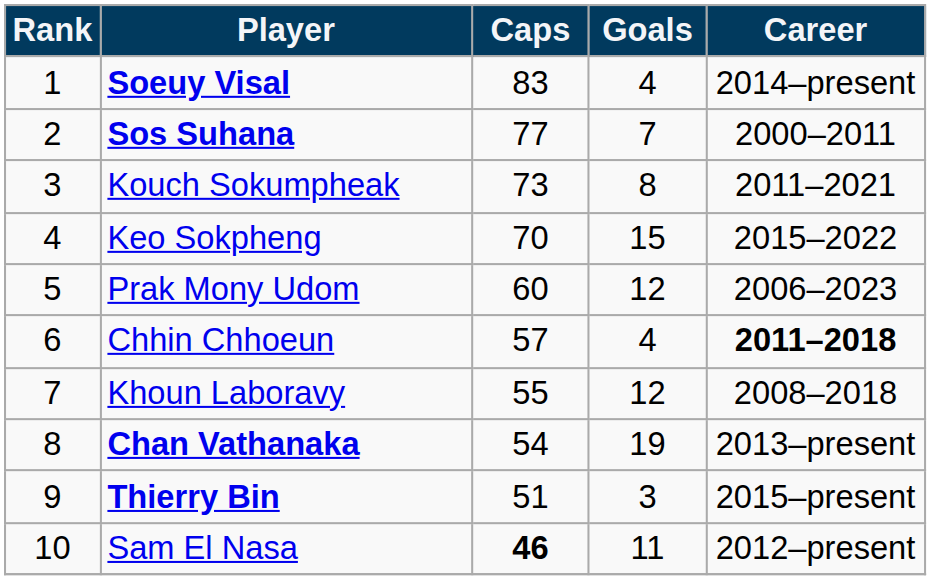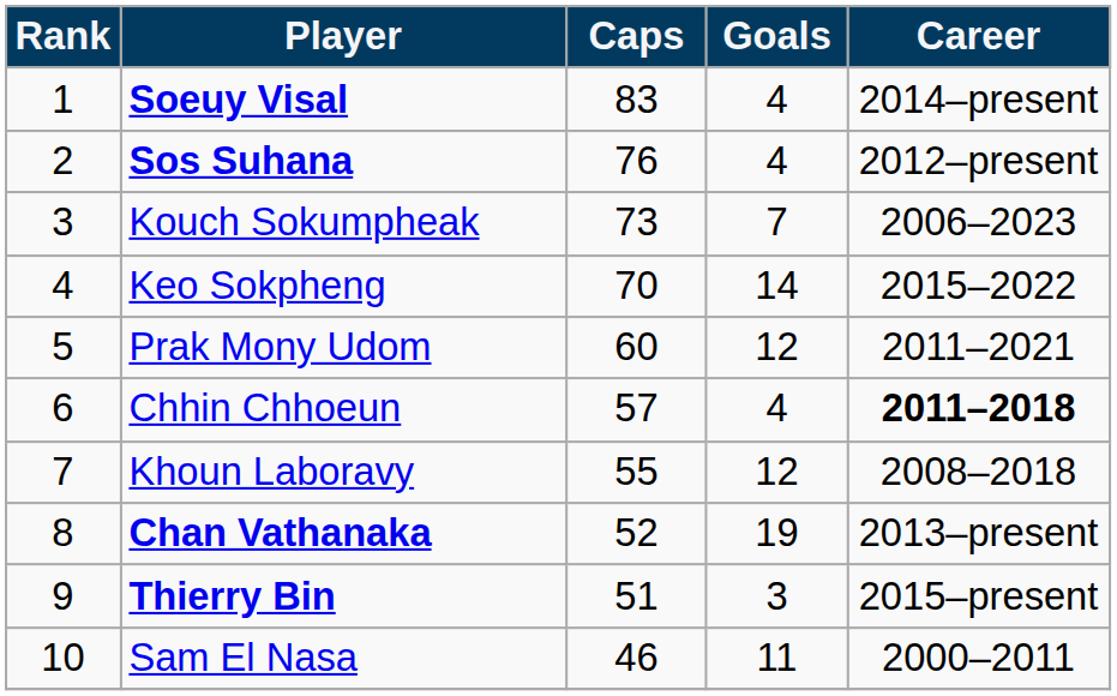 <table class="wikitable sortable" style="text-align: center">
 <tr>
 <th style="background: #013A5E; color: #F4F5F8;">Rank</th>
 <th width=175px style="background: #013A5E; color: #F4F5F8;">Player</th>
 <th width=50px style="background: #013A5E; color: #F4F5F8;">Caps</th>
 <th width=50px style="background: #013A5E; color: #F4F5F8;">Goals</th>
 <th width=100px style="background: #013A5E; color: #F4F5F8;">Career</th>
 </tr>
 <tr>
 <td>1</td>
 <td align="left"><strong><a href='#'>Soeuy Visal</a></strong></td>
 <td>83</td>
 <td>4</td>
 <td>2014–present</td>
 </tr>
 <tr>
 <td>2</td>
 <td align="left"><strong><a href='#'>Sos Suhana</a></strong></td>
-<td>77</td>
-<td>7</td>
-<td>2000–2011</td>
+<td>76</td>
+<td>4</td>
+<td>2012–present</td>
 </tr>
 <tr>
 <td>3</td>
 <td align="left"><a href='#'>Kouch Sokumpheak</a></td>
 <td>73</td>
-<td>8</td>
-<td>2011–2021</td>
+<td>7</td>
+<td>2006–2023</td>
 </tr>
 <tr>
 <td>4</td>
 <td align="left"><a href='#'>Keo Sokpheng</a></td>
 <td>70</td>
-<td>15</td>
+<td>14</td>
 <td>2015–2022</td>
 </tr>
 <tr>
 <td>5</td>
 <td align="left"><a href='#'>Prak Mony Udom</a></td>
 <td>60</td>
 <td>12</td>
-<td>2006–2023</td>
+<td>2011–2021</td>
 </tr>
 <tr>
 <td>6</td>
 <td align="left"><a href='#'>Chhin Chhoeun</a></td>
 <td>57</td>
 <td>4</td>
 <td><strong>2011–2018</strong></td>
 </tr>
 <tr>
 <td>7</td>
 <td align="left"><a href='#'>Khoun Laboravy</a></td>
 <td>55</td>
 <td>12</td>
 <td>2008–2018</td>
 </tr>
 <tr>
 <td>8</td>
 <td align="left"><strong><a href='#'>Chan Vathanaka</a></strong></td>
-<td>54</td>
+<td>52</td>
 <td>19</td>
 <td>2013–present</td>
 </tr>
 <tr>
 <td>9</td>
 <td align="left"><strong><a href='#'>Thierry Bin</a></strong></td>
 <td>51</td>
 <td>3</td>
 <td>2015–present</td>
 </tr>
 <tr>
 <td>10</td>
 <td align="left"><a href='#'>Sam El Nasa</a></td>
-<td><strong>46</strong></td>
+<td>46</td>
 <td>11</td>
-<td>2012–present</td>
+<td>2000–2011</td>
 </tr>
 <tr>
 </tr>
 </table>
